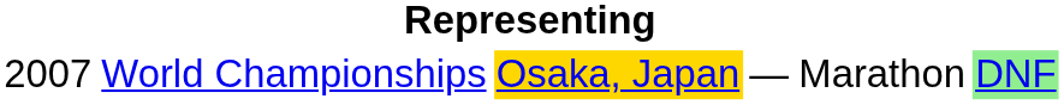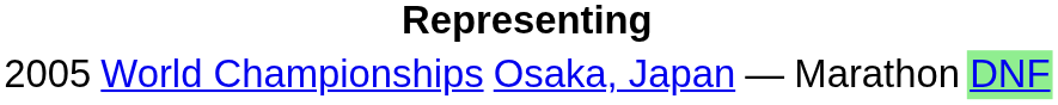 <table>
 <tr>
 <th colspan="6">Representing </th>
 </tr>
 <tr>
-<td>2007</td>
+<td>2005</td>
 <td><a href='#'>World Championships</a></td>
-<td style="background: gold;"><a href='#'>Osaka, Japan</a></td>
+<td><a href='#'>Osaka, Japan</a></td>
 <td>—</td>
 <td>Marathon</td>
 <td style="background: lightgreen;"><a href='#'>DNF</a></td>
 </tr>
 </table>
